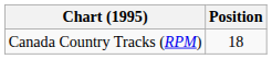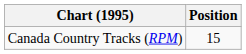 <table class="wikitable sortable">
 <tr>
 <th scope="col">Chart (1995)</th>
 <th scope="col">Position</th>
 </tr>
 <tr>
 <td>Canada Country Tracks (<em><a href='#'>RPM</a></em>)</td>
-<td align="center">18</td>
+<td align="center">15</td>
 </tr>
 </table>
